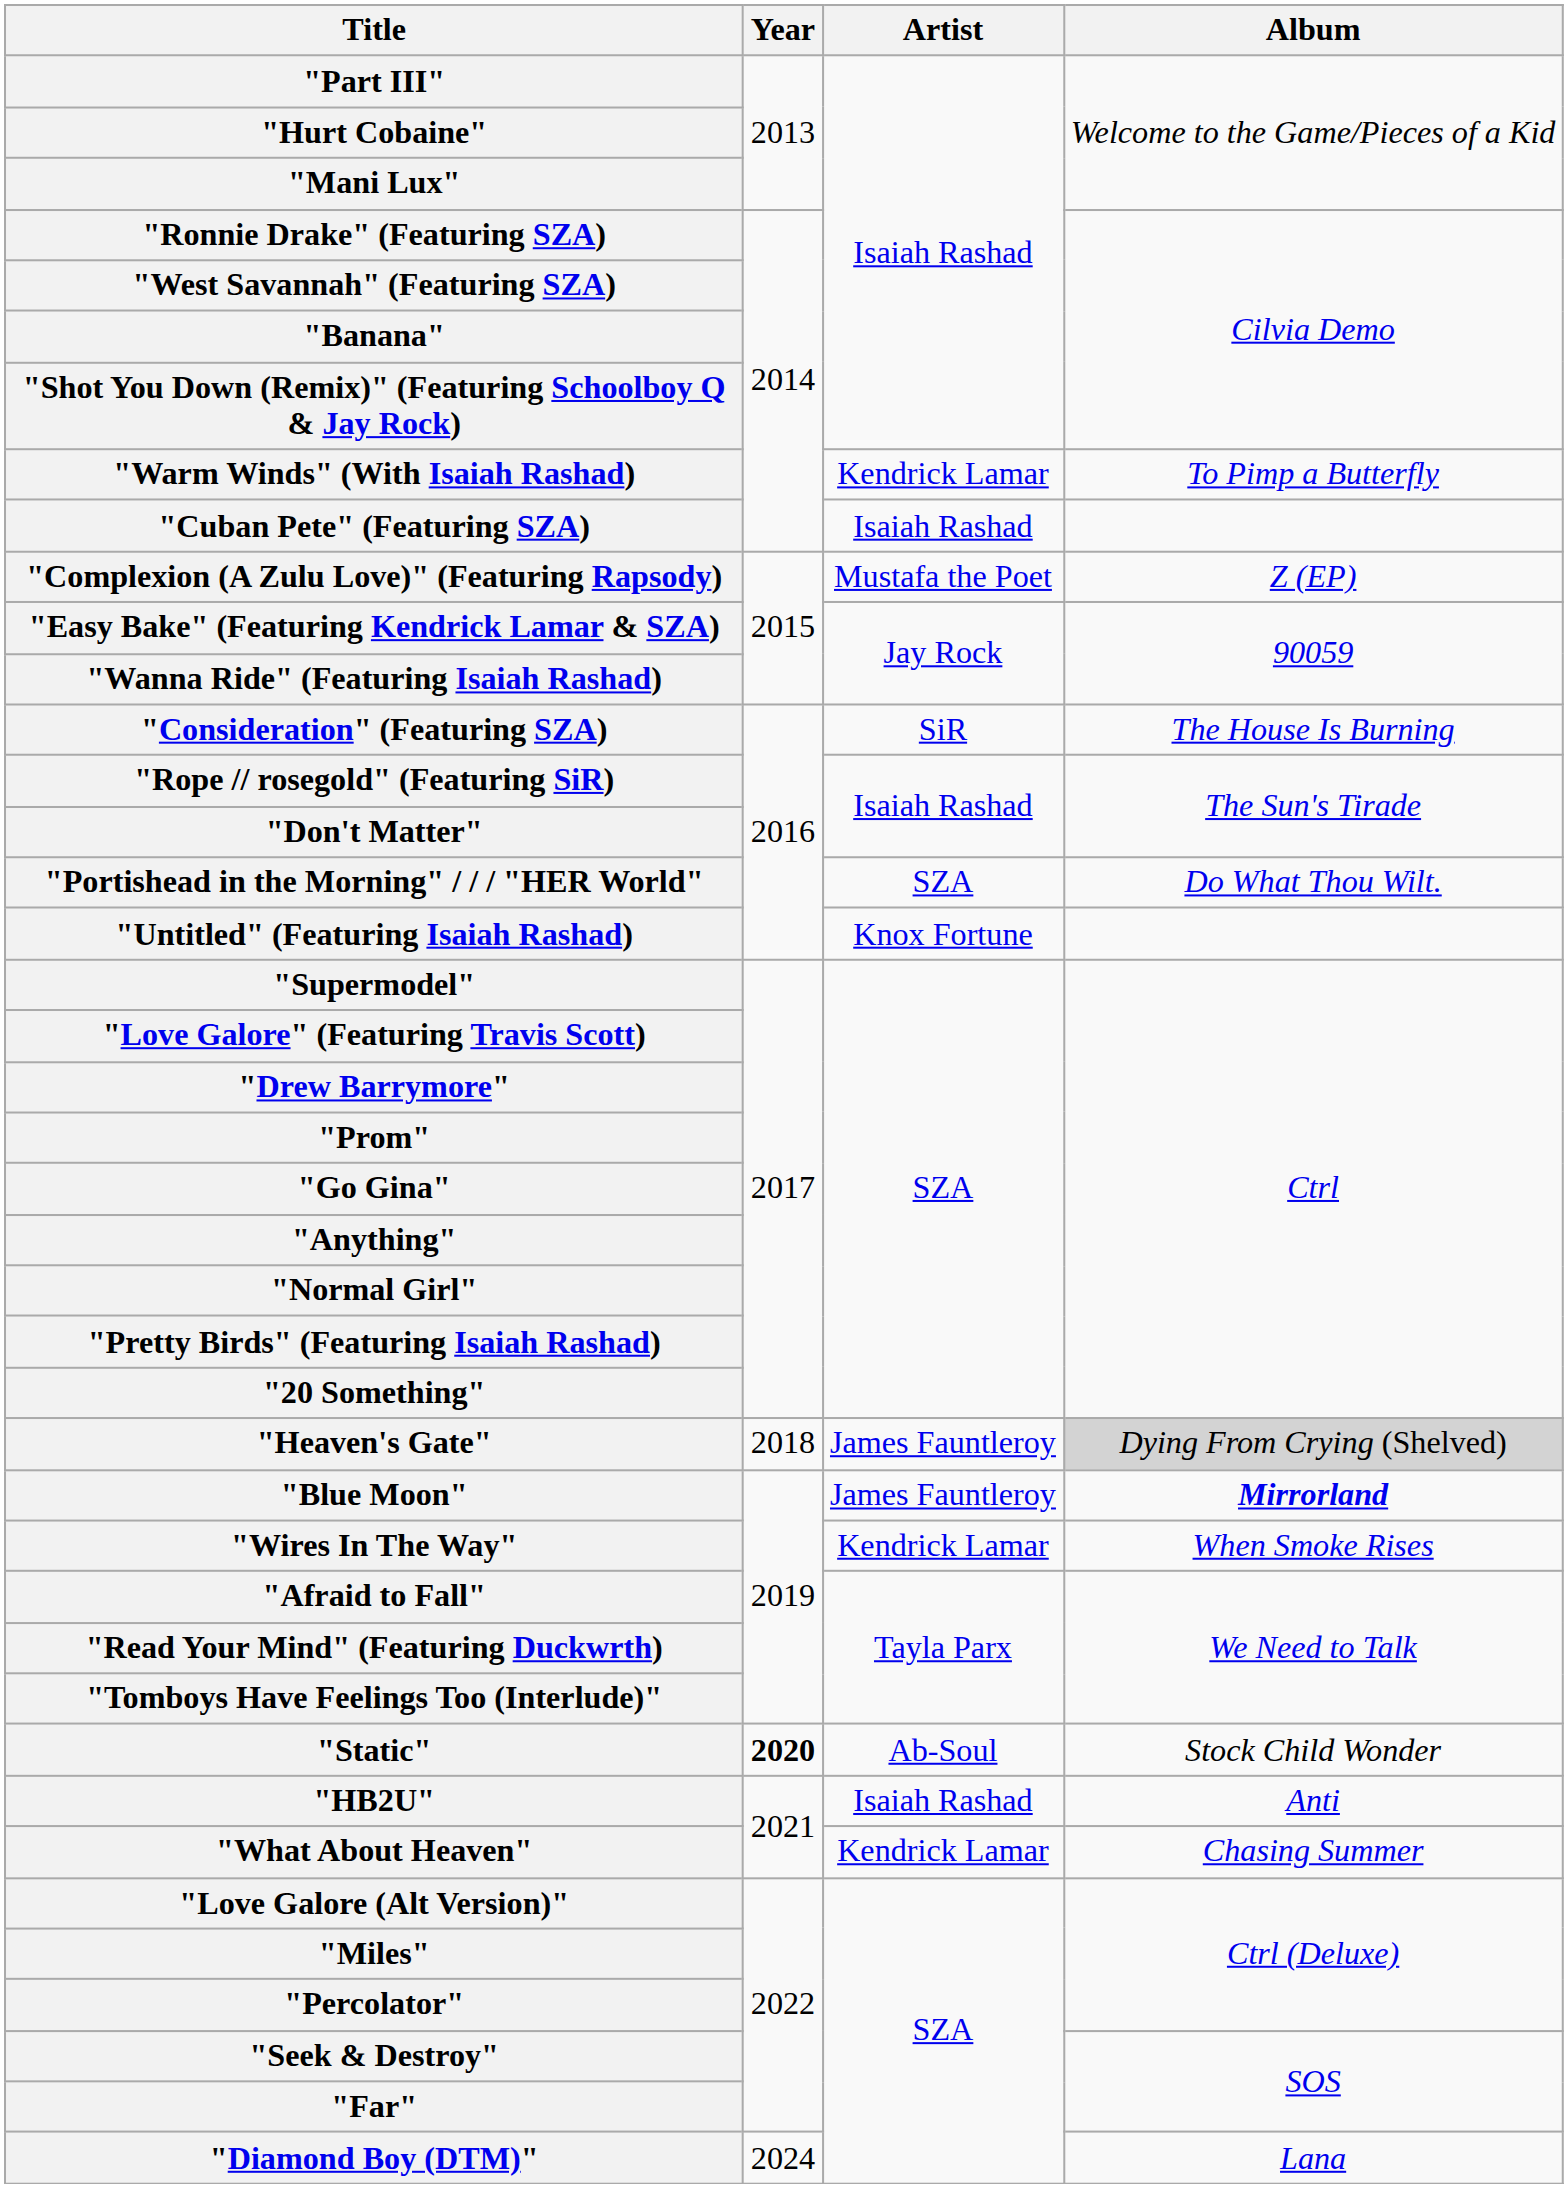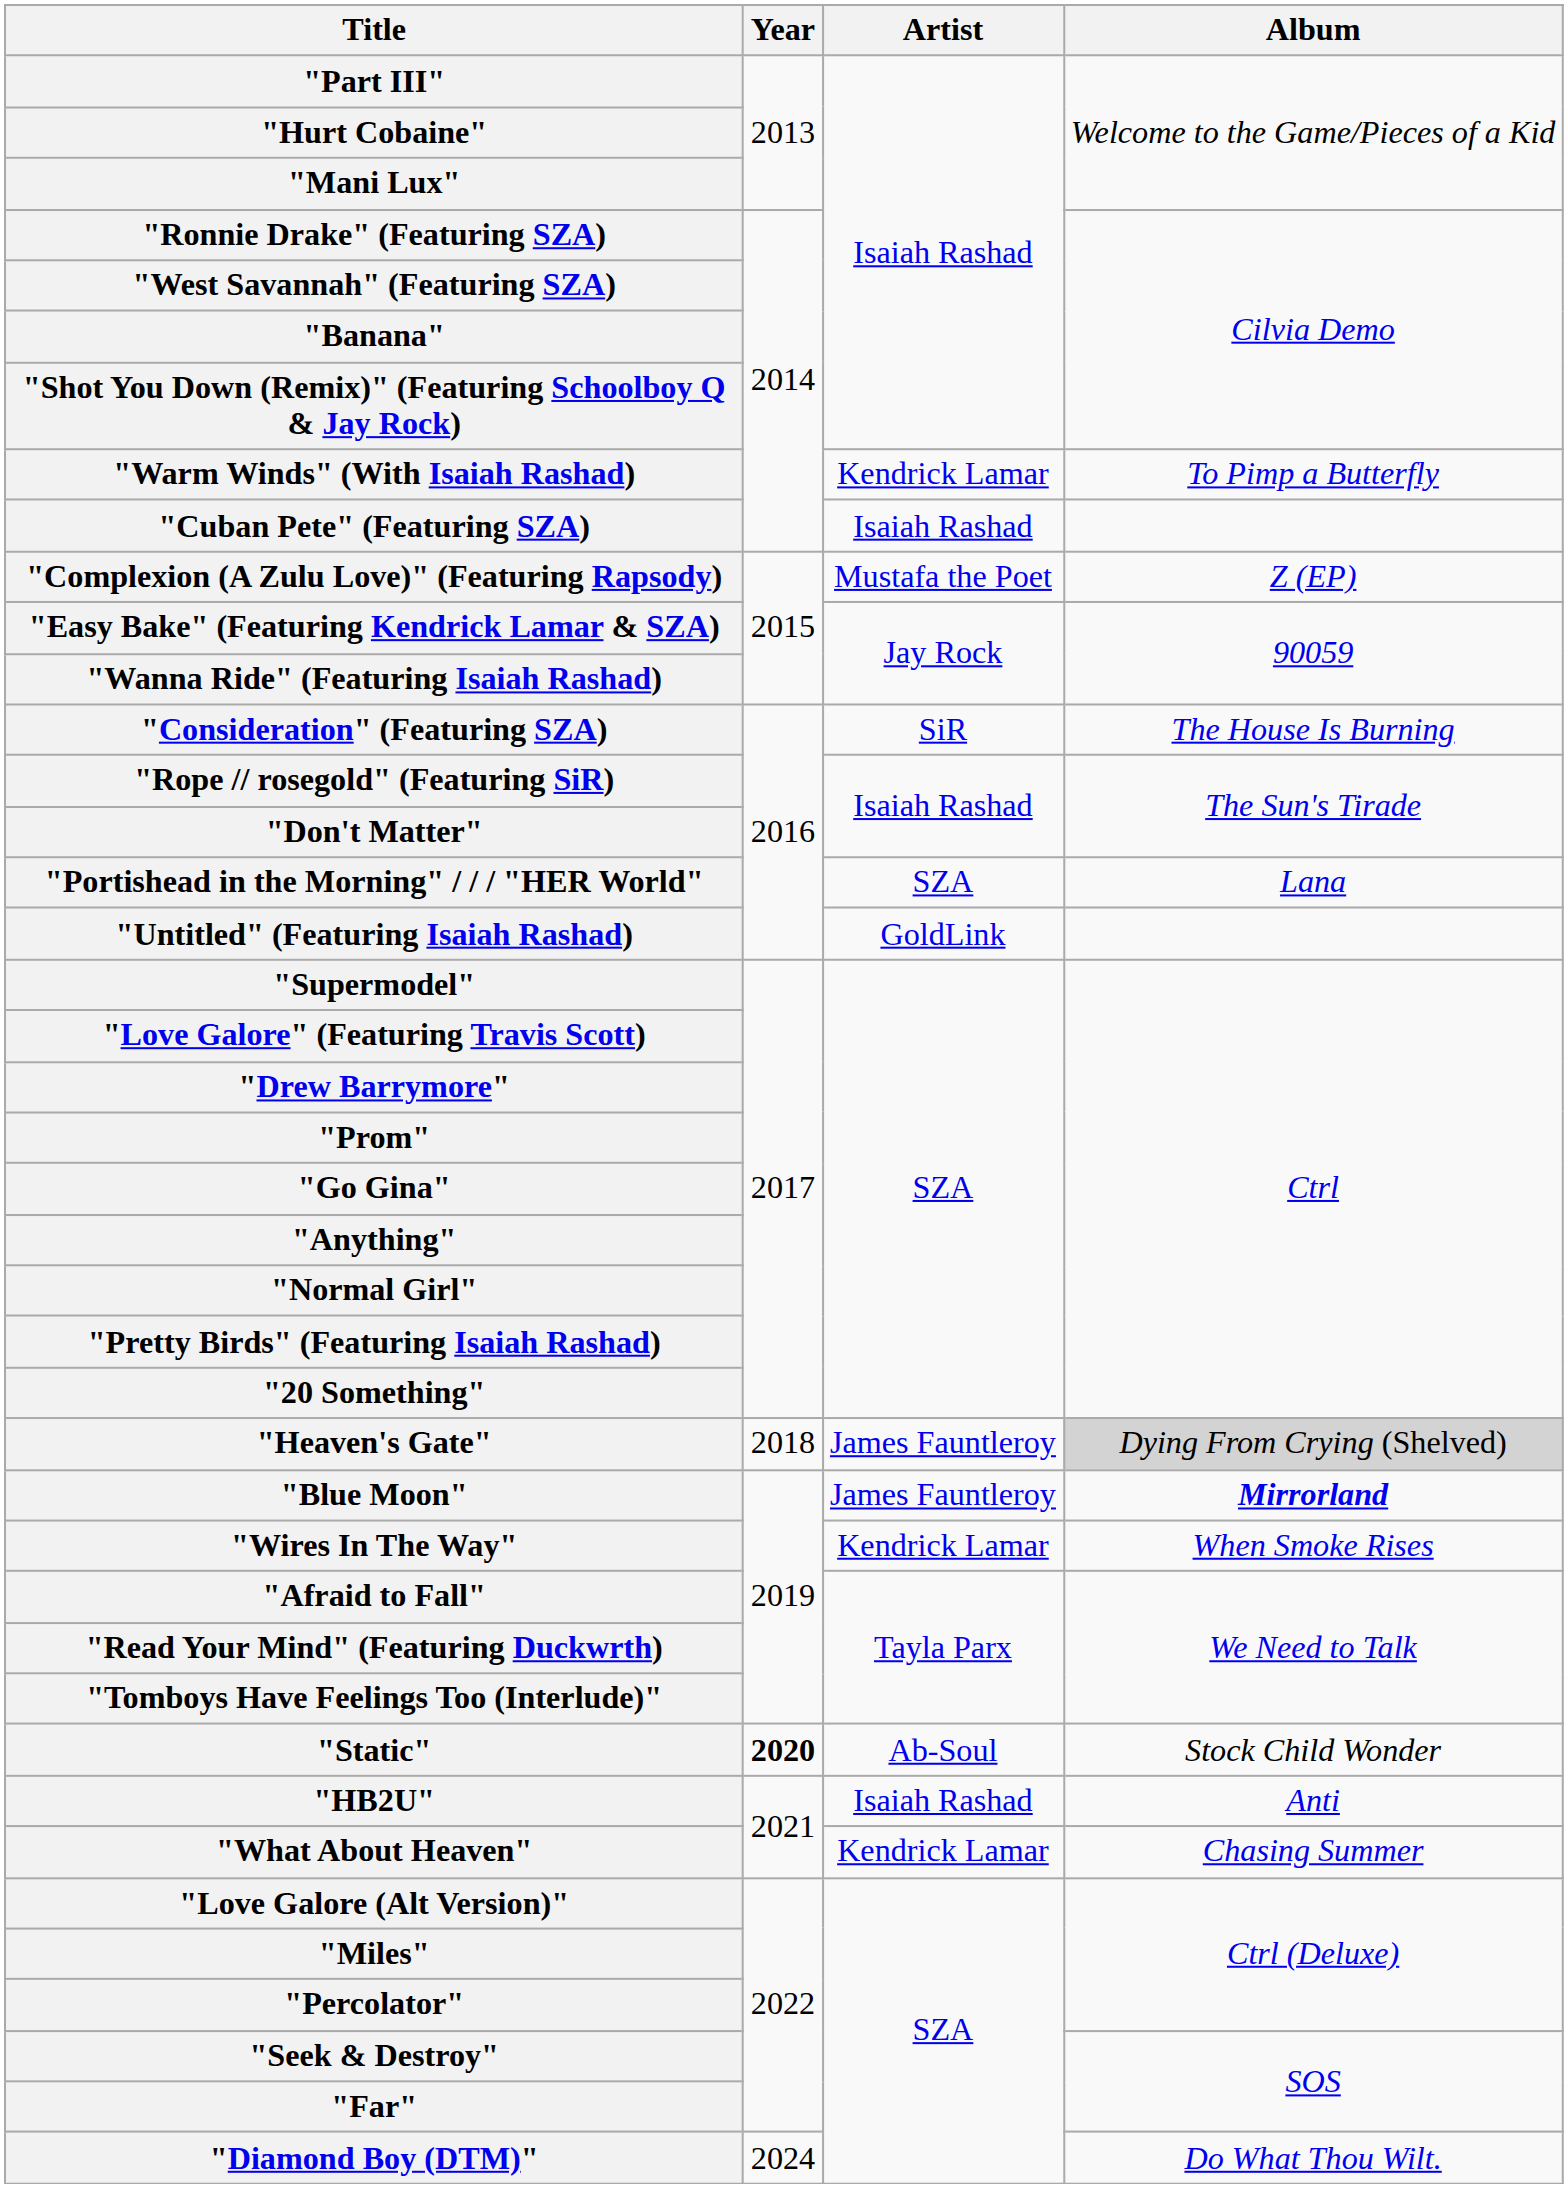 <table class="wikitable plainrowheaders" style="text-align:center;">
 <tr>
 <th scope="col" style="width:22.5em;">Title</th>
 <th scope="col">Year</th>
 <th scope="col">Artist</th>
 <th scope="col">Album</th>
 </tr>
 <tr>
 <th scope="row">"Part III"</th>
 <td rowspan="3">2013</td>
 <td rowspan="7"><a href='#'>Isaiah Rashad</a></td>
 <td rowspan="3"><em>Welcome to the Game/Pieces of a Kid</em></td>
 </tr>
 <tr>
 <th scope="row">"Hurt Cobaine"</th>
 </tr>
 <tr>
 <th scope="row">"Mani Lux"</th>
 </tr>
 <tr>
 <th scope="row">"Ronnie Drake" (Featuring <a href='#'>SZA</a>)</th>
 <td rowspan="6">2014</td>
 <td rowspan="4"><em><a href='#'>Cilvia Demo</a></em></td>
 </tr>
 <tr>
 <th scope="row">"West Savannah" (Featuring <a href='#'>SZA</a>)</th>
 </tr>
 <tr>
 <th scope="row">"Banana"</th>
 </tr>
 <tr>
 <th scope="row">"Shot You Down (Remix)" (Featuring <a href='#'>Schoolboy Q</a> & <a href='#'>Jay Rock</a>)</th>
 </tr>
 <tr>
 <th scope="row">"Warm Winds" (With <a href='#'>Isaiah Rashad</a>)</th>
 <td><a href='#'>Kendrick Lamar</a></td>
 <td><em><a href='#'>To Pimp a Butterfly</a></em></td>
 </tr>
 <tr>
 <th scope="row">"Cuban Pete" (Featuring <a href='#'>SZA</a>)</th>
 <td><a href='#'>Isaiah Rashad</a></td>
 <td></td>
 </tr>
 <tr>
 <th scope="row">"Complexion (A Zulu Love)" (Featuring <a href='#'>Rapsody</a>)</th>
 <td rowspan="3">2015</td>
 <td><a href='#'>Mustafa the Poet</a></td>
 <td><em><a href='#'>Z (EP)</a></em></td>
 </tr>
 <tr>
 <th scope="row">"Easy Bake" (Featuring <a href='#'>Kendrick Lamar</a> & <a href='#'>SZA</a>)</th>
 <td rowspan="2"><a href='#'>Jay Rock</a></td>
 <td rowspan="2"><em><a href='#'>90059</a></em></td>
 </tr>
 <tr>
 <th scope="row">"Wanna Ride" (Featuring <a href='#'>Isaiah Rashad</a>)</th>
 </tr>
 <tr>
 <th scope="row">"<a href='#'>Consideration</a>" (Featuring <a href='#'>SZA</a>)</th>
 <td rowspan="5">2016</td>
 <td><a href='#'>SiR</a></td>
 <td><em><a href='#'>The House Is Burning</a></em></td>
 </tr>
 <tr>
 <th scope="row">"Rope // rosegold" (Featuring <a href='#'>SiR</a>)</th>
 <td rowspan="2"><a href='#'>Isaiah Rashad</a></td>
 <td rowspan="2"><em><a href='#'>The Sun's Tirade</a></em></td>
 </tr>
 <tr>
 <th scope="row">"Don't Matter"</th>
 </tr>
 <tr>
 <th scope="row">"Portishead in the Morning" / / / "HER World"</th>
 <td><a href='#'>SZA</a></td>
-<td><em><a href='#'>Do What Thou Wilt.</a></em></td>
+<td><em><a href='#'>Lana</a></em></td>
 </tr>
 <tr>
 <th scope="row">"Untitled" (Featuring <a href='#'>Isaiah Rashad</a>) </th>
-<td><a href='#'>Knox Fortune</a></td>
+<td><a href='#'>GoldLink</a></td>
 <td></td>
 </tr>
 <tr>
 <th scope="row">"Supermodel"</th>
 <td rowspan="9">2017</td>
 <td rowspan="9"><a href='#'>SZA</a></td>
 <td rowspan="9"><em><a href='#'>Ctrl</a></em></td>
 </tr>
 <tr>
 <th scope="row">"<a href='#'>Love Galore</a>" (Featuring <a href='#'>Travis Scott</a>)</th>
 </tr>
 <tr>
 <th scope="row">"<a href='#'>Drew Barrymore</a>"</th>
 </tr>
 <tr>
 <th scope="row">"Prom"</th>
 </tr>
 <tr>
 <th scope="row">"Go Gina"</th>
 </tr>
 <tr>
 <th scope="row">"Anything"</th>
 </tr>
 <tr>
 <th scope="row">"Normal Girl"</th>
 </tr>
 <tr>
 <th scope="row">"Pretty Birds" (Featuring <a href='#'>Isaiah Rashad</a>)</th>
 </tr>
 <tr>
 <th scope="row">"20 Something"</th>
 </tr>
 <tr>
 <th scope="row">"Heaven's Gate"</th>
 <td>2018</td>
 <td><a href='#'>James Fauntleroy</a></td>
 <td style="background: lightgrey;"><em>Dying From Crying</em> (Shelved)</td>
 </tr>
 <tr>
 <th scope="row">"Blue Moon"</th>
 <td rowspan="5">2019</td>
 <td><a href='#'>James Fauntleroy</a></td>
 <td><strong><em><a href='#'>Mirrorland</a></em></strong></td>
 </tr>
 <tr>
 <th scope="row">"Wires In The Way"</th>
 <td><a href='#'>Kendrick Lamar</a></td>
 <td><em><a href='#'>When Smoke Rises</a></em></td>
 </tr>
 <tr>
 <th scope="row">"Afraid to Fall"</th>
 <td rowspan="3"><a href='#'>Tayla Parx</a></td>
 <td rowspan="3"><em><a href='#'>We Need to Talk</a></em></td>
 </tr>
 <tr>
 <th scope="row">"Read Your Mind" (Featuring <a href='#'>Duckwrth</a>)</th>
 </tr>
 <tr>
 <th scope="row">"Tomboys Have Feelings Too (Interlude)"</th>
 </tr>
 <tr>
 <th scope="row">"Static"</th>
 <td><strong>2020</strong></td>
 <td><a href='#'>Ab-Soul</a></td>
 <td><em>Stock Child Wonder</em></td>
 </tr>
 <tr>
 <th scope="row">"HB2U"</th>
 <td rowspan="2">2021</td>
 <td><a href='#'>Isaiah Rashad</a></td>
 <td><em><a href='#'>Anti</a></em></td>
 </tr>
 <tr>
 <th scope="row">"What About Heaven"</th>
 <td><a href='#'>Kendrick Lamar</a></td>
 <td><em><a href='#'>Chasing Summer</a></em></td>
 </tr>
 <tr>
 <th scope="row">"Love Galore (Alt Version)"</th>
 <td rowspan="5">2022</td>
 <td rowspan="6"><a href='#'>SZA</a></td>
 <td rowspan="3"><em><a href='#'>Ctrl (Deluxe)</a></em></td>
 </tr>
 <tr>
 <th scope="row">"Miles"</th>
 </tr>
 <tr>
 <th scope="row">"Percolator"</th>
 </tr>
 <tr>
 <th scope="row">"Seek & Destroy"</th>
 <td rowspan="2"><em><a href='#'>SOS</a></em></td>
 </tr>
 <tr>
 <th scope="row">"Far"</th>
 </tr>
 <tr>
 <th scope="row">"<a href='#'>Diamond Boy (DTM)</a>"</th>
 <td>2024</td>
-<td><em><a href='#'>Lana</a></em></td>
+<td><em><a href='#'>Do What Thou Wilt.</a></em></td>
 </tr>
 <tr>
 </tr>
 </table>
